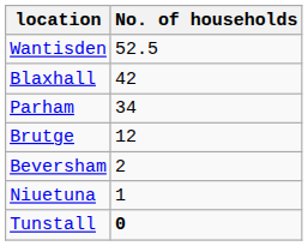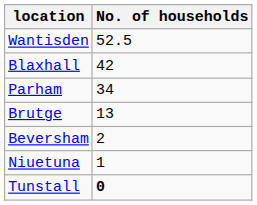 <table class="sortable wikitable vatop" style=" margin-right:2em;">
 <tr>
 <th>location</th>
 <th>No. of households</th>
 </tr>
 <tr>
 <td><a href='#'>Wantisden</a></td>
 <td>52.5</td>
 </tr>
 <tr>
 <td><a href='#'>Blaxhall</a></td>
 <td>42</td>
 </tr>
 <tr>
 <td><a href='#'>Parham</a></td>
 <td>34</td>
 </tr>
 <tr>
 <td><a href='#'>Brutge</a></td>
-<td>12</td>
+<td>13</td>
 </tr>
 <tr>
 <td><a href='#'>Beversham</a></td>
 <td>2</td>
 </tr>
 <tr>
 <td><a href='#'>Niuetuna</a></td>
 <td>1</td>
 </tr>
 <tr>
 <td><a href='#'>Tunstall</a></td>
 <td><strong>0</strong></td>
 </tr>
 </table>
